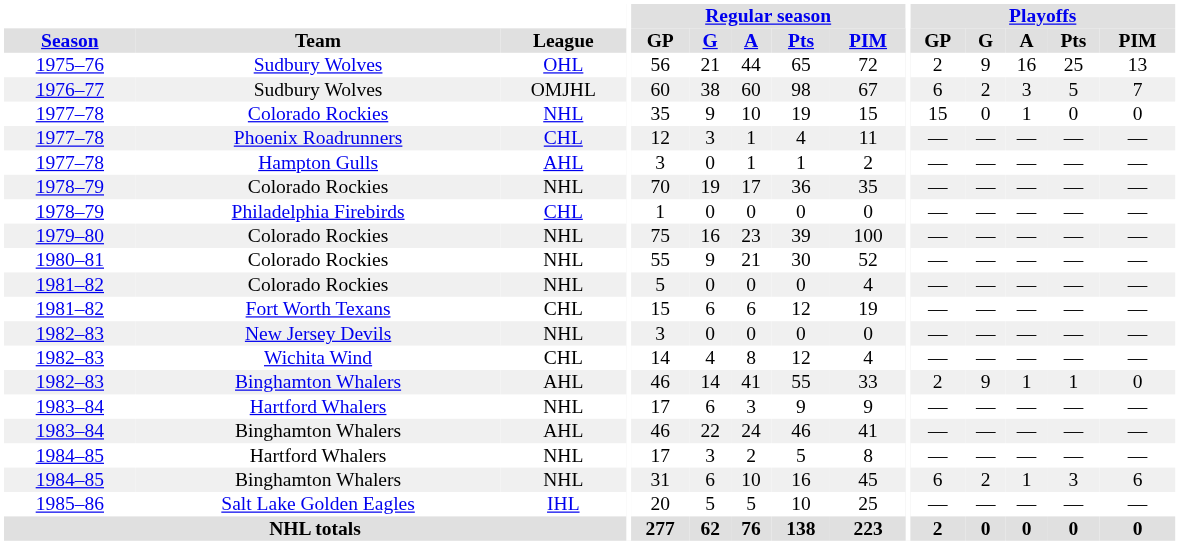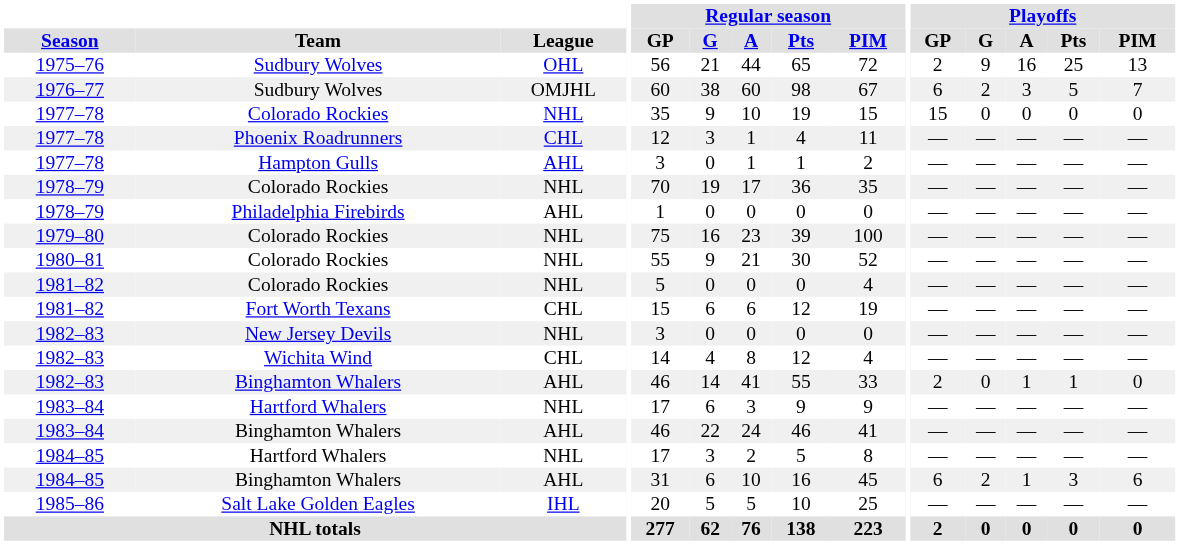 <table border="0" cellpadding="1" cellspacing="0" style="text-align:center; width:60em">
 <tr bgcolor="#e0e0e0">
 <th colspan="3" bgcolor="#ffffff"></th>
 <th rowspan="99" bgcolor="#ffffff"></th>
 <th colspan="5"><a href='#'>Regular season</a></th>
 <th rowspan="99" bgcolor="#ffffff"></th>
 <th colspan="5"><a href='#'>Playoffs</a></th>
 </tr>
 <tr bgcolor="#e0e0e0">
 <th><a href='#'>Season</a></th>
 <th>Team</th>
 <th>League</th>
 <th>GP</th>
 <th><a href='#'>G</a></th>
 <th><a href='#'>A</a></th>
 <th><a href='#'>Pts</a></th>
 <th><a href='#'>PIM</a></th>
 <th>GP</th>
 <th>G</th>
 <th>A</th>
 <th>Pts</th>
 <th>PIM</th>
 </tr>
 <tr>
 <td><a href='#'>1975–76</a></td>
 <td><a href='#'>Sudbury Wolves</a></td>
 <td><a href='#'>OHL</a></td>
 <td>56</td>
 <td>21</td>
 <td>44</td>
 <td>65</td>
 <td>72</td>
 <td>2</td>
 <td>9</td>
 <td>16</td>
 <td>25</td>
 <td>13</td>
 </tr>
 <tr bgcolor="#f0f0f0">
 <td><a href='#'>1976–77</a></td>
 <td>Sudbury Wolves</td>
 <td>OMJHL</td>
 <td>60</td>
 <td>38</td>
 <td>60</td>
 <td>98</td>
 <td>67</td>
 <td>6</td>
 <td>2</td>
 <td>3</td>
 <td>5</td>
 <td>7</td>
 </tr>
 <tr>
 <td><a href='#'>1977–78</a></td>
 <td><a href='#'>Colorado Rockies</a></td>
 <td><a href='#'>NHL</a></td>
 <td>35</td>
 <td>9</td>
 <td>10</td>
 <td>19</td>
 <td>15</td>
 <td>15</td>
 <td>0</td>
-<td>1</td>
+<td>0</td>
 <td>0</td>
 <td>0</td>
 </tr>
 <tr bgcolor="#f0f0f0">
 <td><a href='#'>1977–78</a></td>
 <td><a href='#'>Phoenix Roadrunners</a></td>
 <td><a href='#'>CHL</a></td>
 <td>12</td>
 <td>3</td>
 <td>1</td>
 <td>4</td>
 <td>11</td>
 <td>—</td>
 <td>—</td>
 <td>—</td>
 <td>—</td>
 <td>—</td>
 </tr>
 <tr>
 <td><a href='#'>1977–78</a></td>
 <td><a href='#'>Hampton Gulls</a></td>
 <td><a href='#'>AHL</a></td>
 <td>3</td>
 <td>0</td>
 <td>1</td>
 <td>1</td>
 <td>2</td>
 <td>—</td>
 <td>—</td>
 <td>—</td>
 <td>—</td>
 <td>—</td>
 </tr>
 <tr bgcolor="#f0f0f0">
 <td><a href='#'>1978–79</a></td>
 <td>Colorado Rockies</td>
 <td>NHL</td>
 <td>70</td>
 <td>19</td>
 <td>17</td>
 <td>36</td>
 <td>35</td>
 <td>—</td>
 <td>—</td>
 <td>—</td>
 <td>—</td>
 <td>—</td>
 </tr>
 <tr>
 <td><a href='#'>1978–79</a></td>
 <td><a href='#'>Philadelphia Firebirds</a></td>
-<td><a href='#'>CHL</a></td>
+<td>AHL</td>
 <td>1</td>
 <td>0</td>
 <td>0</td>
 <td>0</td>
 <td>0</td>
 <td>—</td>
 <td>—</td>
 <td>—</td>
 <td>—</td>
 <td>—</td>
 </tr>
 <tr bgcolor="#f0f0f0">
 <td><a href='#'>1979–80</a></td>
 <td>Colorado Rockies</td>
 <td>NHL</td>
 <td>75</td>
 <td>16</td>
 <td>23</td>
 <td>39</td>
 <td>100</td>
 <td>—</td>
 <td>—</td>
 <td>—</td>
 <td>—</td>
 <td>—</td>
 </tr>
 <tr>
 <td><a href='#'>1980–81</a></td>
 <td>Colorado Rockies</td>
 <td>NHL</td>
 <td>55</td>
 <td>9</td>
 <td>21</td>
 <td>30</td>
 <td>52</td>
 <td>—</td>
 <td>—</td>
 <td>—</td>
 <td>—</td>
 <td>—</td>
 </tr>
 <tr bgcolor="#f0f0f0">
 <td><a href='#'>1981–82</a></td>
 <td>Colorado Rockies</td>
 <td>NHL</td>
 <td>5</td>
 <td>0</td>
 <td>0</td>
 <td>0</td>
 <td>4</td>
 <td>—</td>
 <td>—</td>
 <td>—</td>
 <td>—</td>
 <td>—</td>
 </tr>
 <tr>
 <td><a href='#'>1981–82</a></td>
 <td><a href='#'>Fort Worth Texans</a></td>
 <td>CHL</td>
 <td>15</td>
 <td>6</td>
 <td>6</td>
 <td>12</td>
 <td>19</td>
 <td>—</td>
 <td>—</td>
 <td>—</td>
 <td>—</td>
 <td>—</td>
 </tr>
 <tr bgcolor="#f0f0f0">
 <td><a href='#'>1982–83</a></td>
 <td><a href='#'>New Jersey Devils</a></td>
 <td>NHL</td>
 <td>3</td>
 <td>0</td>
 <td>0</td>
 <td>0</td>
 <td>0</td>
 <td>—</td>
 <td>—</td>
 <td>—</td>
 <td>—</td>
 <td>—</td>
 </tr>
 <tr>
 <td><a href='#'>1982–83</a></td>
 <td><a href='#'>Wichita Wind</a></td>
 <td>CHL</td>
 <td>14</td>
 <td>4</td>
 <td>8</td>
 <td>12</td>
 <td>4</td>
 <td>—</td>
 <td>—</td>
 <td>—</td>
 <td>—</td>
 <td>—</td>
 </tr>
 <tr bgcolor="#f0f0f0">
 <td><a href='#'>1982–83</a></td>
 <td><a href='#'>Binghamton Whalers</a></td>
 <td>AHL</td>
 <td>46</td>
 <td>14</td>
 <td>41</td>
 <td>55</td>
 <td>33</td>
 <td>2</td>
-<td>9</td>
+<td>0</td>
 <td>1</td>
 <td>1</td>
 <td>0</td>
 </tr>
 <tr>
 <td><a href='#'>1983–84</a></td>
 <td><a href='#'>Hartford Whalers</a></td>
 <td>NHL</td>
 <td>17</td>
 <td>6</td>
 <td>3</td>
 <td>9</td>
 <td>9</td>
 <td>—</td>
 <td>—</td>
 <td>—</td>
 <td>—</td>
 <td>—</td>
 </tr>
 <tr bgcolor="#f0f0f0">
 <td><a href='#'>1983–84</a></td>
 <td>Binghamton Whalers</td>
 <td>AHL</td>
 <td>46</td>
 <td>22</td>
 <td>24</td>
 <td>46</td>
 <td>41</td>
 <td>—</td>
 <td>—</td>
 <td>—</td>
 <td>—</td>
 <td>—</td>
 </tr>
 <tr>
 <td><a href='#'>1984–85</a></td>
 <td>Hartford Whalers</td>
 <td>NHL</td>
 <td>17</td>
 <td>3</td>
 <td>2</td>
 <td>5</td>
 <td>8</td>
 <td>—</td>
 <td>—</td>
 <td>—</td>
 <td>—</td>
 <td>—</td>
 </tr>
 <tr bgcolor="#f0f0f0">
 <td><a href='#'>1984–85</a></td>
 <td>Binghamton Whalers</td>
-<td>NHL</td>
+<td>AHL</td>
 <td>31</td>
 <td>6</td>
 <td>10</td>
 <td>16</td>
 <td>45</td>
 <td>6</td>
 <td>2</td>
 <td>1</td>
 <td>3</td>
 <td>6</td>
 </tr>
 <tr>
 <td><a href='#'>1985–86</a></td>
 <td><a href='#'>Salt Lake Golden Eagles</a></td>
 <td><a href='#'>IHL</a></td>
 <td>20</td>
 <td>5</td>
 <td>5</td>
 <td>10</td>
 <td>25</td>
 <td>—</td>
 <td>—</td>
 <td>—</td>
 <td>—</td>
 <td>—</td>
 </tr>
 <tr>
 </tr>
 <tr ALIGN="center" bgcolor="#e0e0e0">
 <th colspan="3">NHL totals</th>
 <th ALIGN="center">277</th>
 <th ALIGN="center">62</th>
 <th ALIGN="center">76</th>
 <th ALIGN="center">138</th>
 <th ALIGN="center">223</th>
 <th ALIGN="center">2</th>
 <th ALIGN="center">0</th>
 <th ALIGN="center">0</th>
 <th ALIGN="center">0</th>
 <th ALIGN="center">0</th>
 </tr>
 </table>
